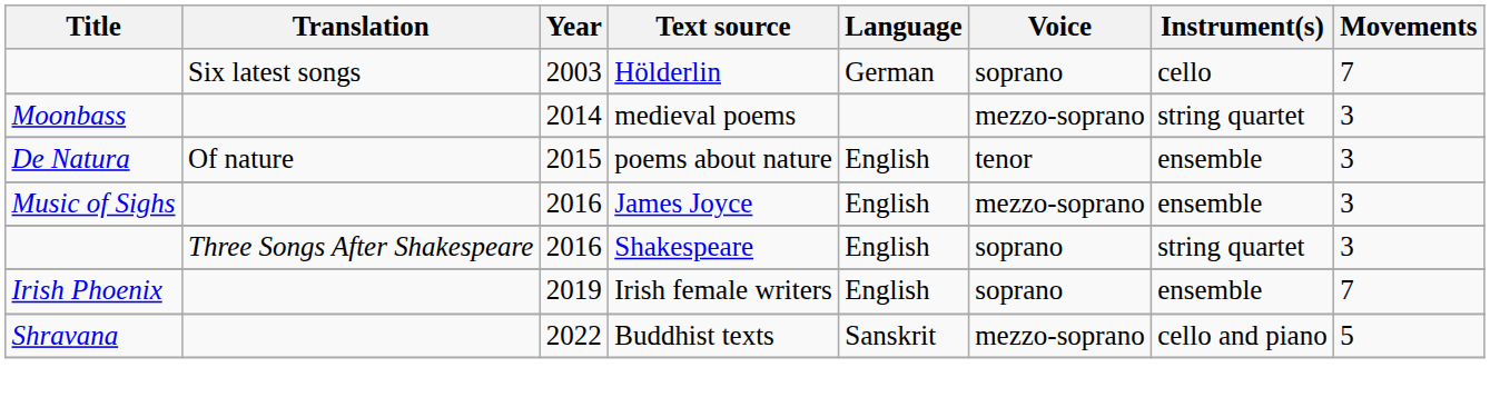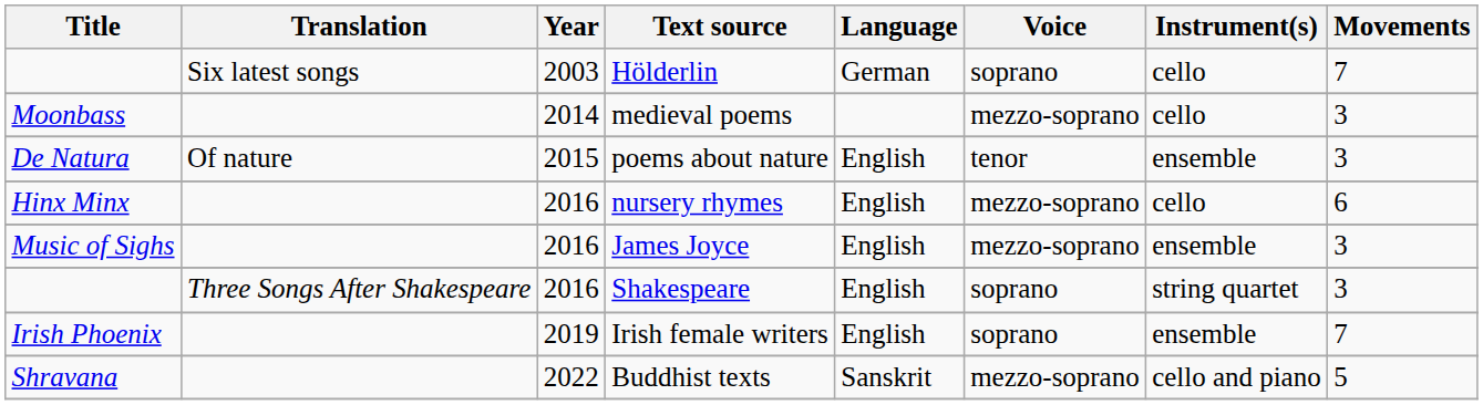 <table class="wikitable plainrowheaders">
 <tr>
 <th scope="col">Title</th>
 <th scope="col">Translation</th>
 <th scope="col">Year</th>
 <th scope="col">Text source</th>
 <th scope="col">Language</th>
 <th scope="col">Voice</th>
 <th scope="col">Instrument(s)</th>
 <th scope="col">Movements</th>
 </tr>
 <tr id = 1>
 <td><em></em></td>
 <td>Six latest songs</td>
 <td>2003</td>
 <td><a href='#'>Hölderlin</a></td>
 <td>German</td>
 <td>soprano</td>
 <td>cello</td>
 <td>7</td>
 </tr>
 <tr>
 </tr>
 <tr id = 2>
 <td><em><a href='#'>Moonbass</a></em></td>
 <td></td>
 <td>2014</td>
 <td>medieval poems</td>
 <td></td>
 <td>mezzo-soprano</td>
-<td>string quartet</td>
+<td>cello</td>
 <td>3</td>
 </tr>
 <tr>
 </tr>
 <tr id = 3>
 <td><em><a href='#'>De Natura</a></em></td>
 <td>Of nature</td>
 <td>2015</td>
 <td>poems about nature</td>
 <td>English</td>
 <td>tenor</td>
 <td>ensemble</td>
 <td>3</td>
 </tr>
 <tr>
+</tr>
+<tr id = 4>
+<td><em><a href='#'>Hinx Minx</a></em></td>
+<td></td>
+<td>2016</td>
+<td><a href='#'>nursery rhymes</a></td>
+<td>English</td>
+<td>mezzo-soprano</td>
+<td>cello</td>
+<td>6</td>
 </tr>
 <tr>
 </tr>
 <tr id = 5>
 <td><em><a href='#'>Music of Sighs</a></em></td>
 <td></td>
 <td>2016</td>
 <td><a href='#'>James Joyce</a></td>
 <td>English</td>
 <td>mezzo-soprano</td>
 <td>ensemble</td>
 <td>3</td>
 </tr>
 <tr>
 </tr>
 <tr id = 6>
 <td><em></em></td>
 <td><em>Three Songs After Shakespeare</em></td>
 <td>2016</td>
 <td><a href='#'>Shakespeare</a></td>
 <td>English</td>
 <td>soprano</td>
 <td>string quartet</td>
 <td>3</td>
 </tr>
 <tr>
 </tr>
 <tr id = 7>
 <td><em><a href='#'>Irish Phoenix</a></em></td>
 <td></td>
 <td>2019</td>
 <td>Irish female writers</td>
 <td>English</td>
 <td>soprano</td>
 <td>ensemble</td>
 <td>7</td>
 </tr>
 <tr>
 </tr>
 <tr id = 7>
 <td><em><a href='#'>Shravana</a></em></td>
 <td></td>
 <td>2022</td>
 <td>Buddhist texts</td>
 <td>Sanskrit</td>
 <td>mezzo-soprano</td>
 <td>cello and piano</td>
 <td>5</td>
 </tr>
 <tr>
 </tr>
 </table>
